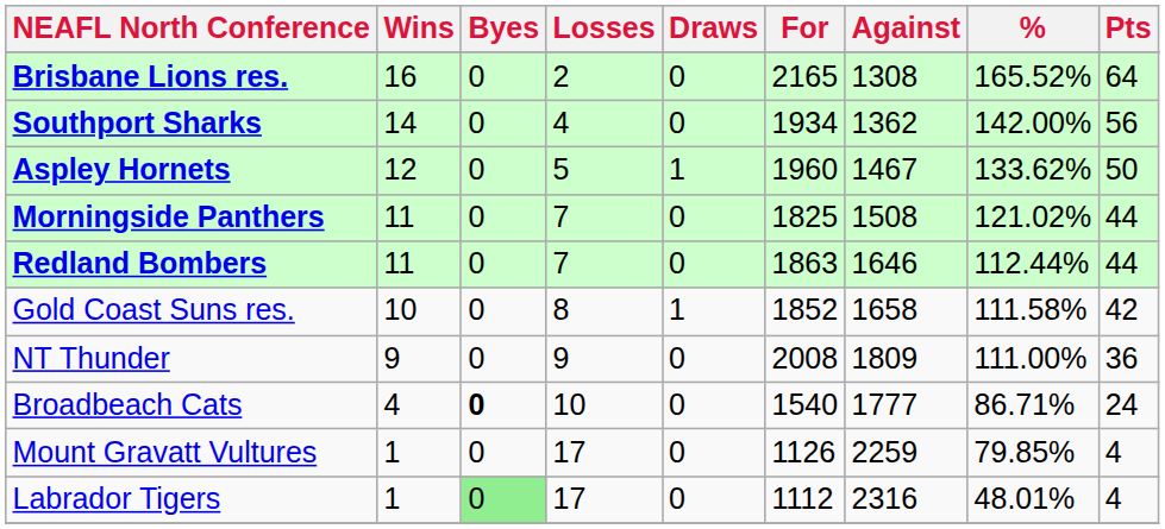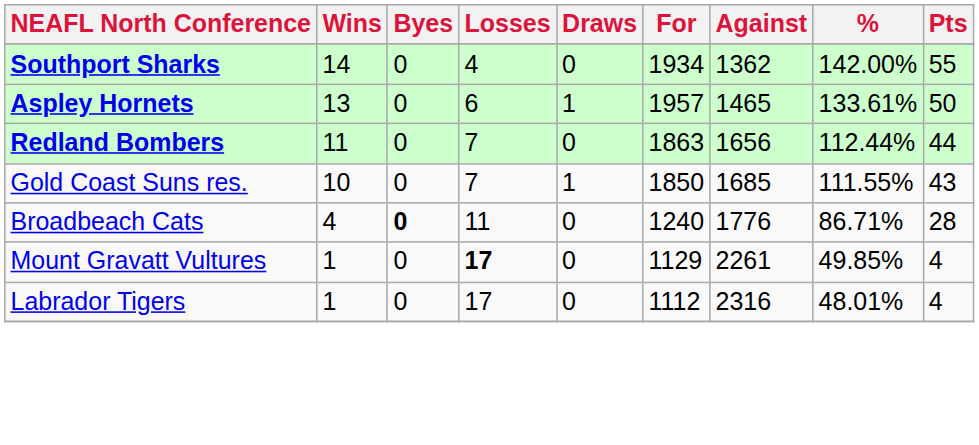 <table class="wikitable">
 <tr>
 <th style="color:crimson">NEAFL North Conference</th>
 <th style="color:crimson">Wins</th>
 <th style="color:crimson">Byes</th>
 <th style="color:crimson">Losses</th>
 <th style="color:crimson">Draws</th>
 <th style="color:crimson">For</th>
 <th style="color:crimson">Against</th>
 <th style="color:crimson">%</th>
 <th style="color:crimson">Pts</th>
 </tr>
 <tr>
 </tr>
 <tr>
 </tr>
 <tr style="background:#cfc;">
-<td><strong>	<a href='#'>Brisbane Lions res.</a>	</strong></td>
-<td>16</td>
-<td>0</td>
-<td>2</td>
-<td>0</td>
-<td>2165</td>
-<td>1308</td>
-<td>165.52%</td>
-<td>64</td>
-</tr>
-<tr style="background:#cfc;">
 <td><strong>	<a href='#'>Southport Sharks</a> </strong></td>
 <td>14</td>
 <td>0</td>
 <td>4</td>
 <td>0</td>
 <td>1934</td>
 <td>1362</td>
 <td>142.00%</td>
-<td>56</td>
+<td>55</td>
 </tr>
 <tr style="background:#cfc;">
 <td><strong>	<a href='#'>Aspley Hornets</a>	</strong></td>
-<td>12</td>
+<td>13</td>
 <td>0</td>
-<td>5</td>
+<td>6</td>
 <td>1</td>
-<td>1960</td>
-<td>1467</td>
-<td>133.62%</td>
+<td>1957</td>
+<td>1465</td>
+<td>133.61%</td>
 <td>50</td>
-</tr>
-<tr style="background:#cfc;">
-<td><strong>	<a href='#'>Morningside Panthers</a>	</strong></td>
-<td>11</td>
-<td>0</td>
-<td>7</td>
-<td>0</td>
-<td>1825</td>
-<td>1508</td>
-<td>121.02%</td>
-<td>44</td>
 </tr>
 <tr style="background:#cfc;">
 <td><strong>	<a href='#'>Redland Bombers</a>	</strong></td>
 <td>11</td>
 <td>0</td>
 <td>7</td>
 <td>0</td>
 <td>1863</td>
-<td>1646</td>
+<td>1656</td>
 <td>112.44%</td>
 <td>44</td>
 </tr>
 <tr>
 <td><a href='#'>Gold Coast Suns res.</a></td>
 <td>10</td>
 <td>0</td>
-<td>8</td>
+<td>7</td>
 <td>1</td>
-<td>1852</td>
-<td>1658</td>
-<td>111.58%</td>
-<td>42</td>
-</tr>
-<tr>
-<td><a href='#'>NT Thunder</a></td>
-<td>9</td>
-<td>0</td>
-<td>9</td>
-<td>0</td>
-<td>2008</td>
-<td>1809</td>
-<td>111.00%</td>
-<td>36</td>
+<td>1850</td>
+<td>1685</td>
+<td>111.55%</td>
+<td>43</td>
 </tr>
 <tr>
 <td><a href='#'>Broadbeach Cats</a></td>
 <td>4</td>
 <td><strong>0</strong></td>
-<td>10</td>
+<td>11</td>
 <td>0</td>
-<td>1540</td>
-<td>1777</td>
+<td>1240</td>
+<td>1776</td>
 <td>86.71%</td>
-<td>24</td>
+<td>28</td>
 </tr>
 <tr>
 <td><a href='#'>Mount Gravatt Vultures</a></td>
 <td>1</td>
 <td>0</td>
-<td>17</td>
+<td><strong>17</strong></td>
 <td>0</td>
-<td>1126</td>
-<td>2259</td>
-<td>79.85%</td>
+<td>1129</td>
+<td>2261</td>
+<td>49.85%</td>
 <td>4</td>
 </tr>
 <tr>
 <td><a href='#'>Labrador Tigers</a></td>
 <td>1</td>
-<td style="background: lightgreen;">0</td>
+<td>0</td>
 <td>17</td>
 <td>0</td>
 <td>1112</td>
 <td>2316</td>
 <td>48.01%</td>
 <td>4</td>
 </tr>
 <tr>
 </tr>
 </table>
